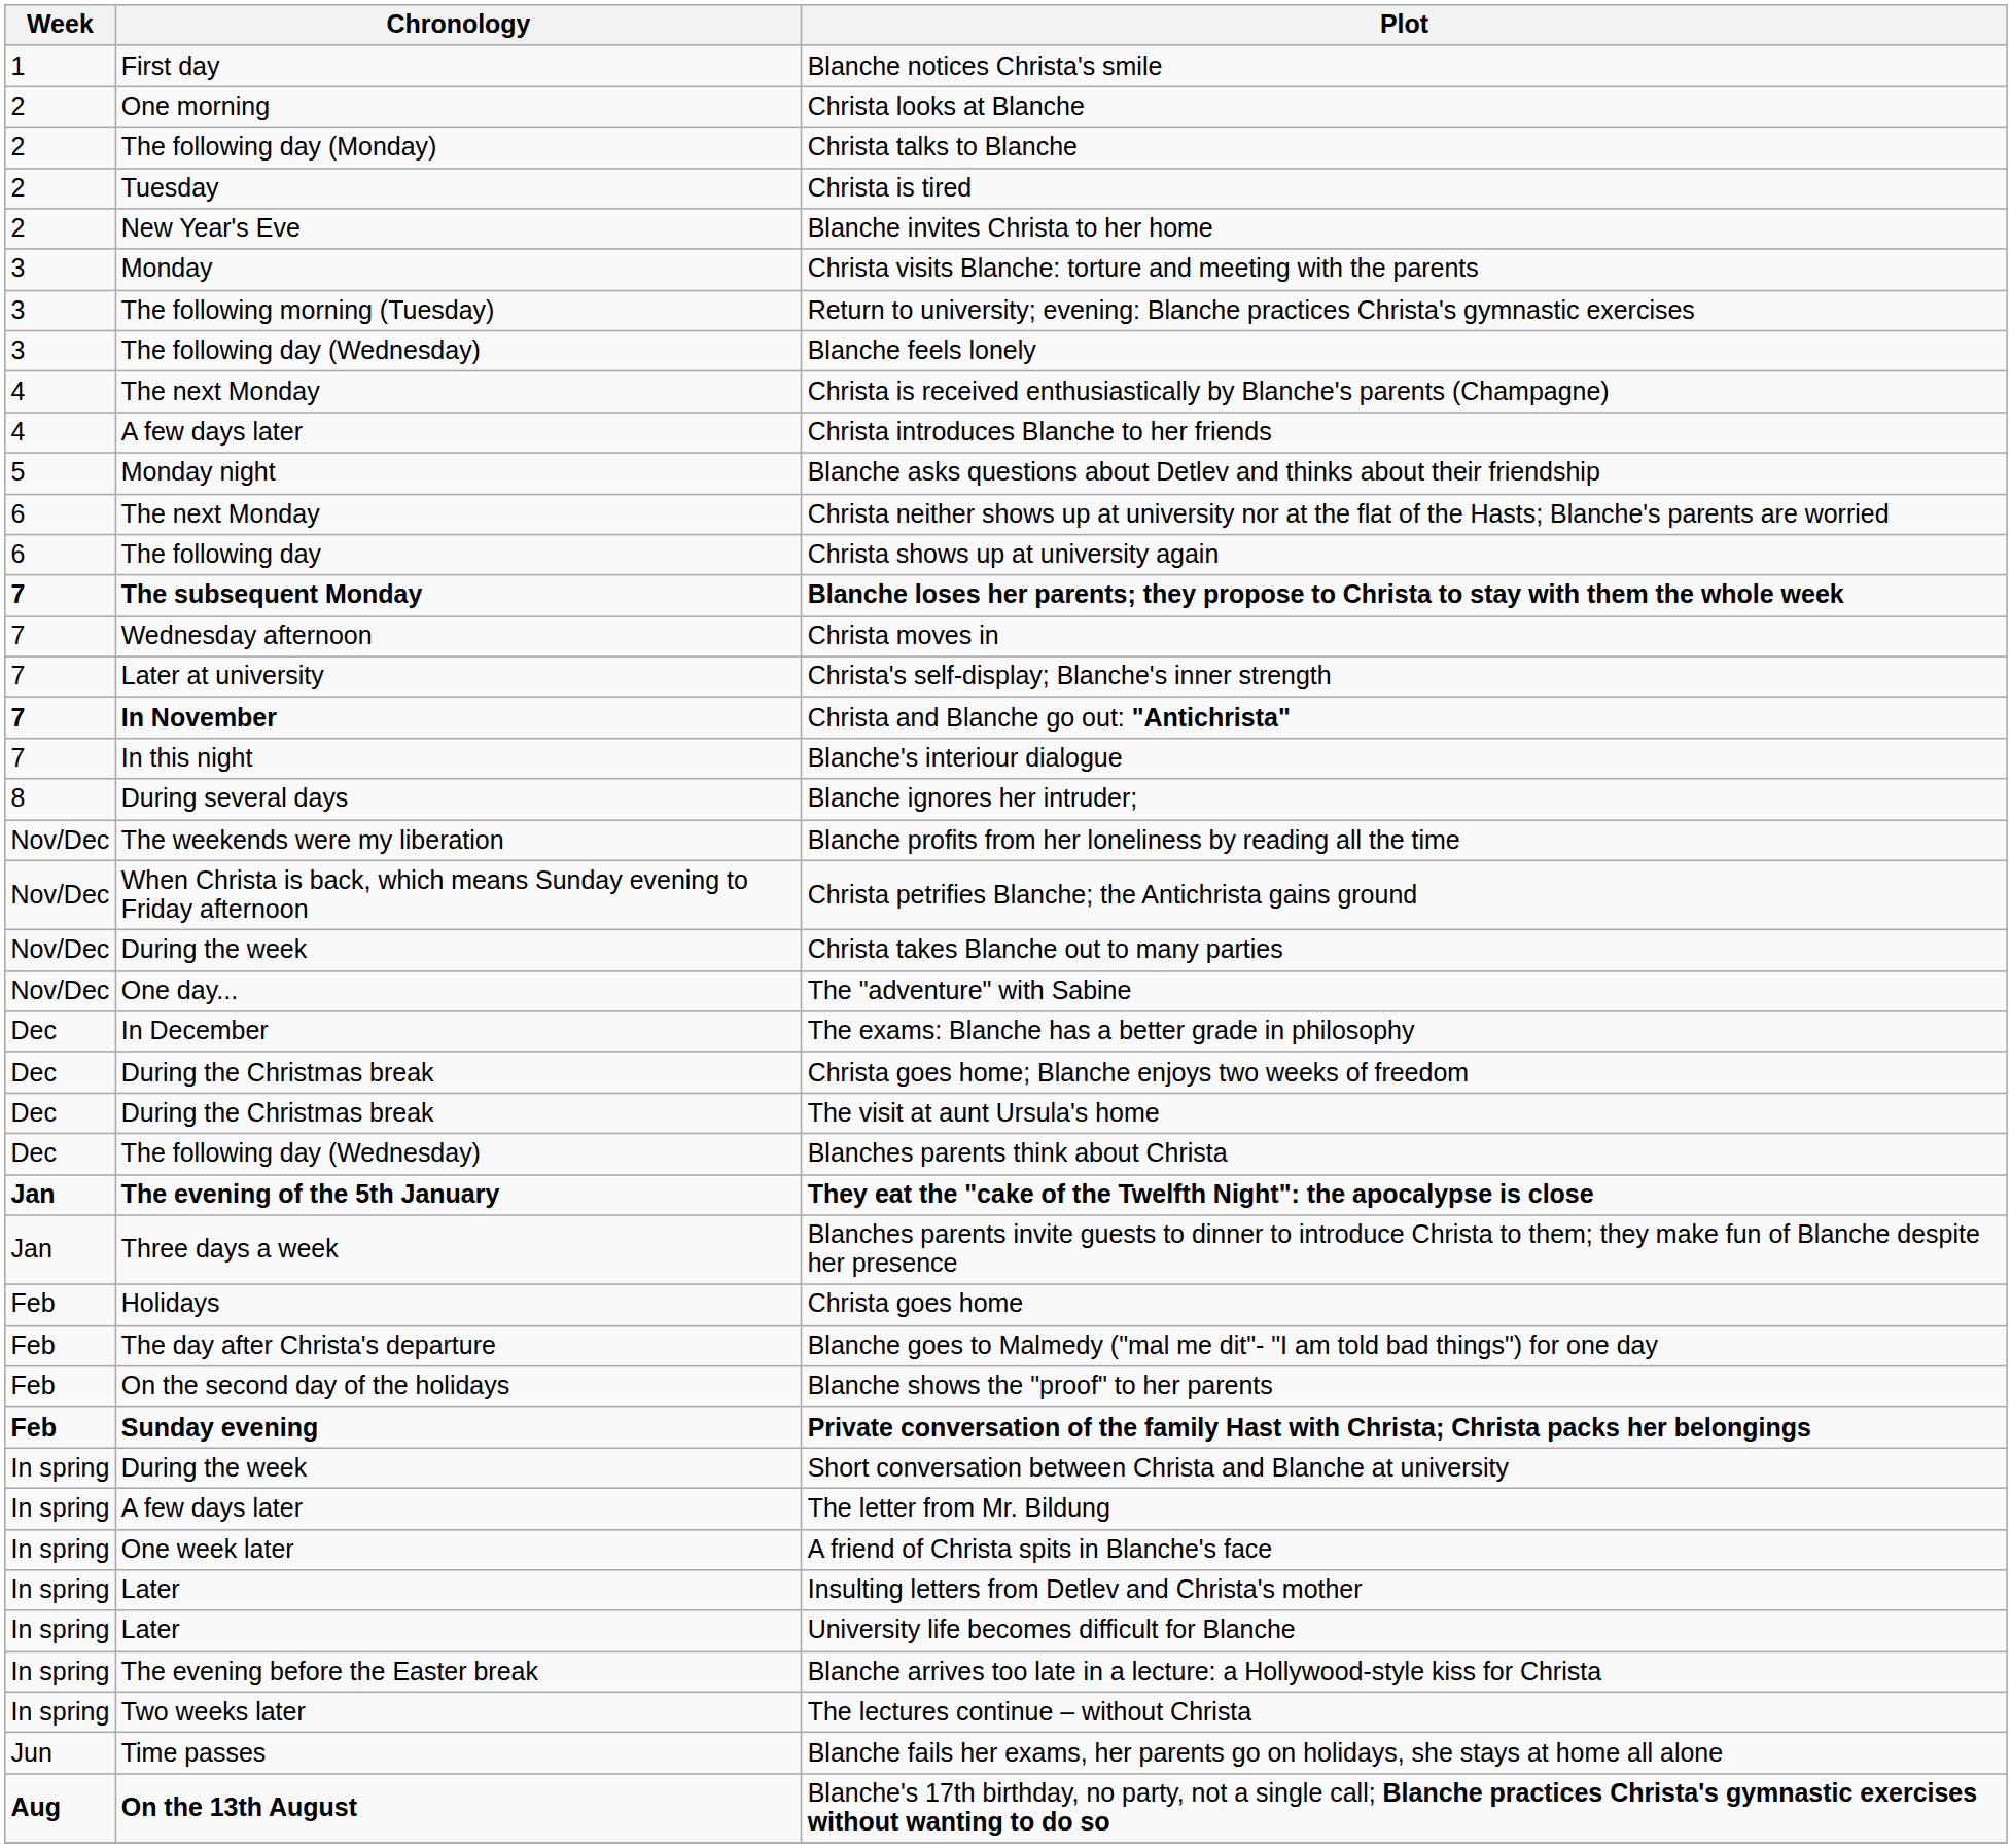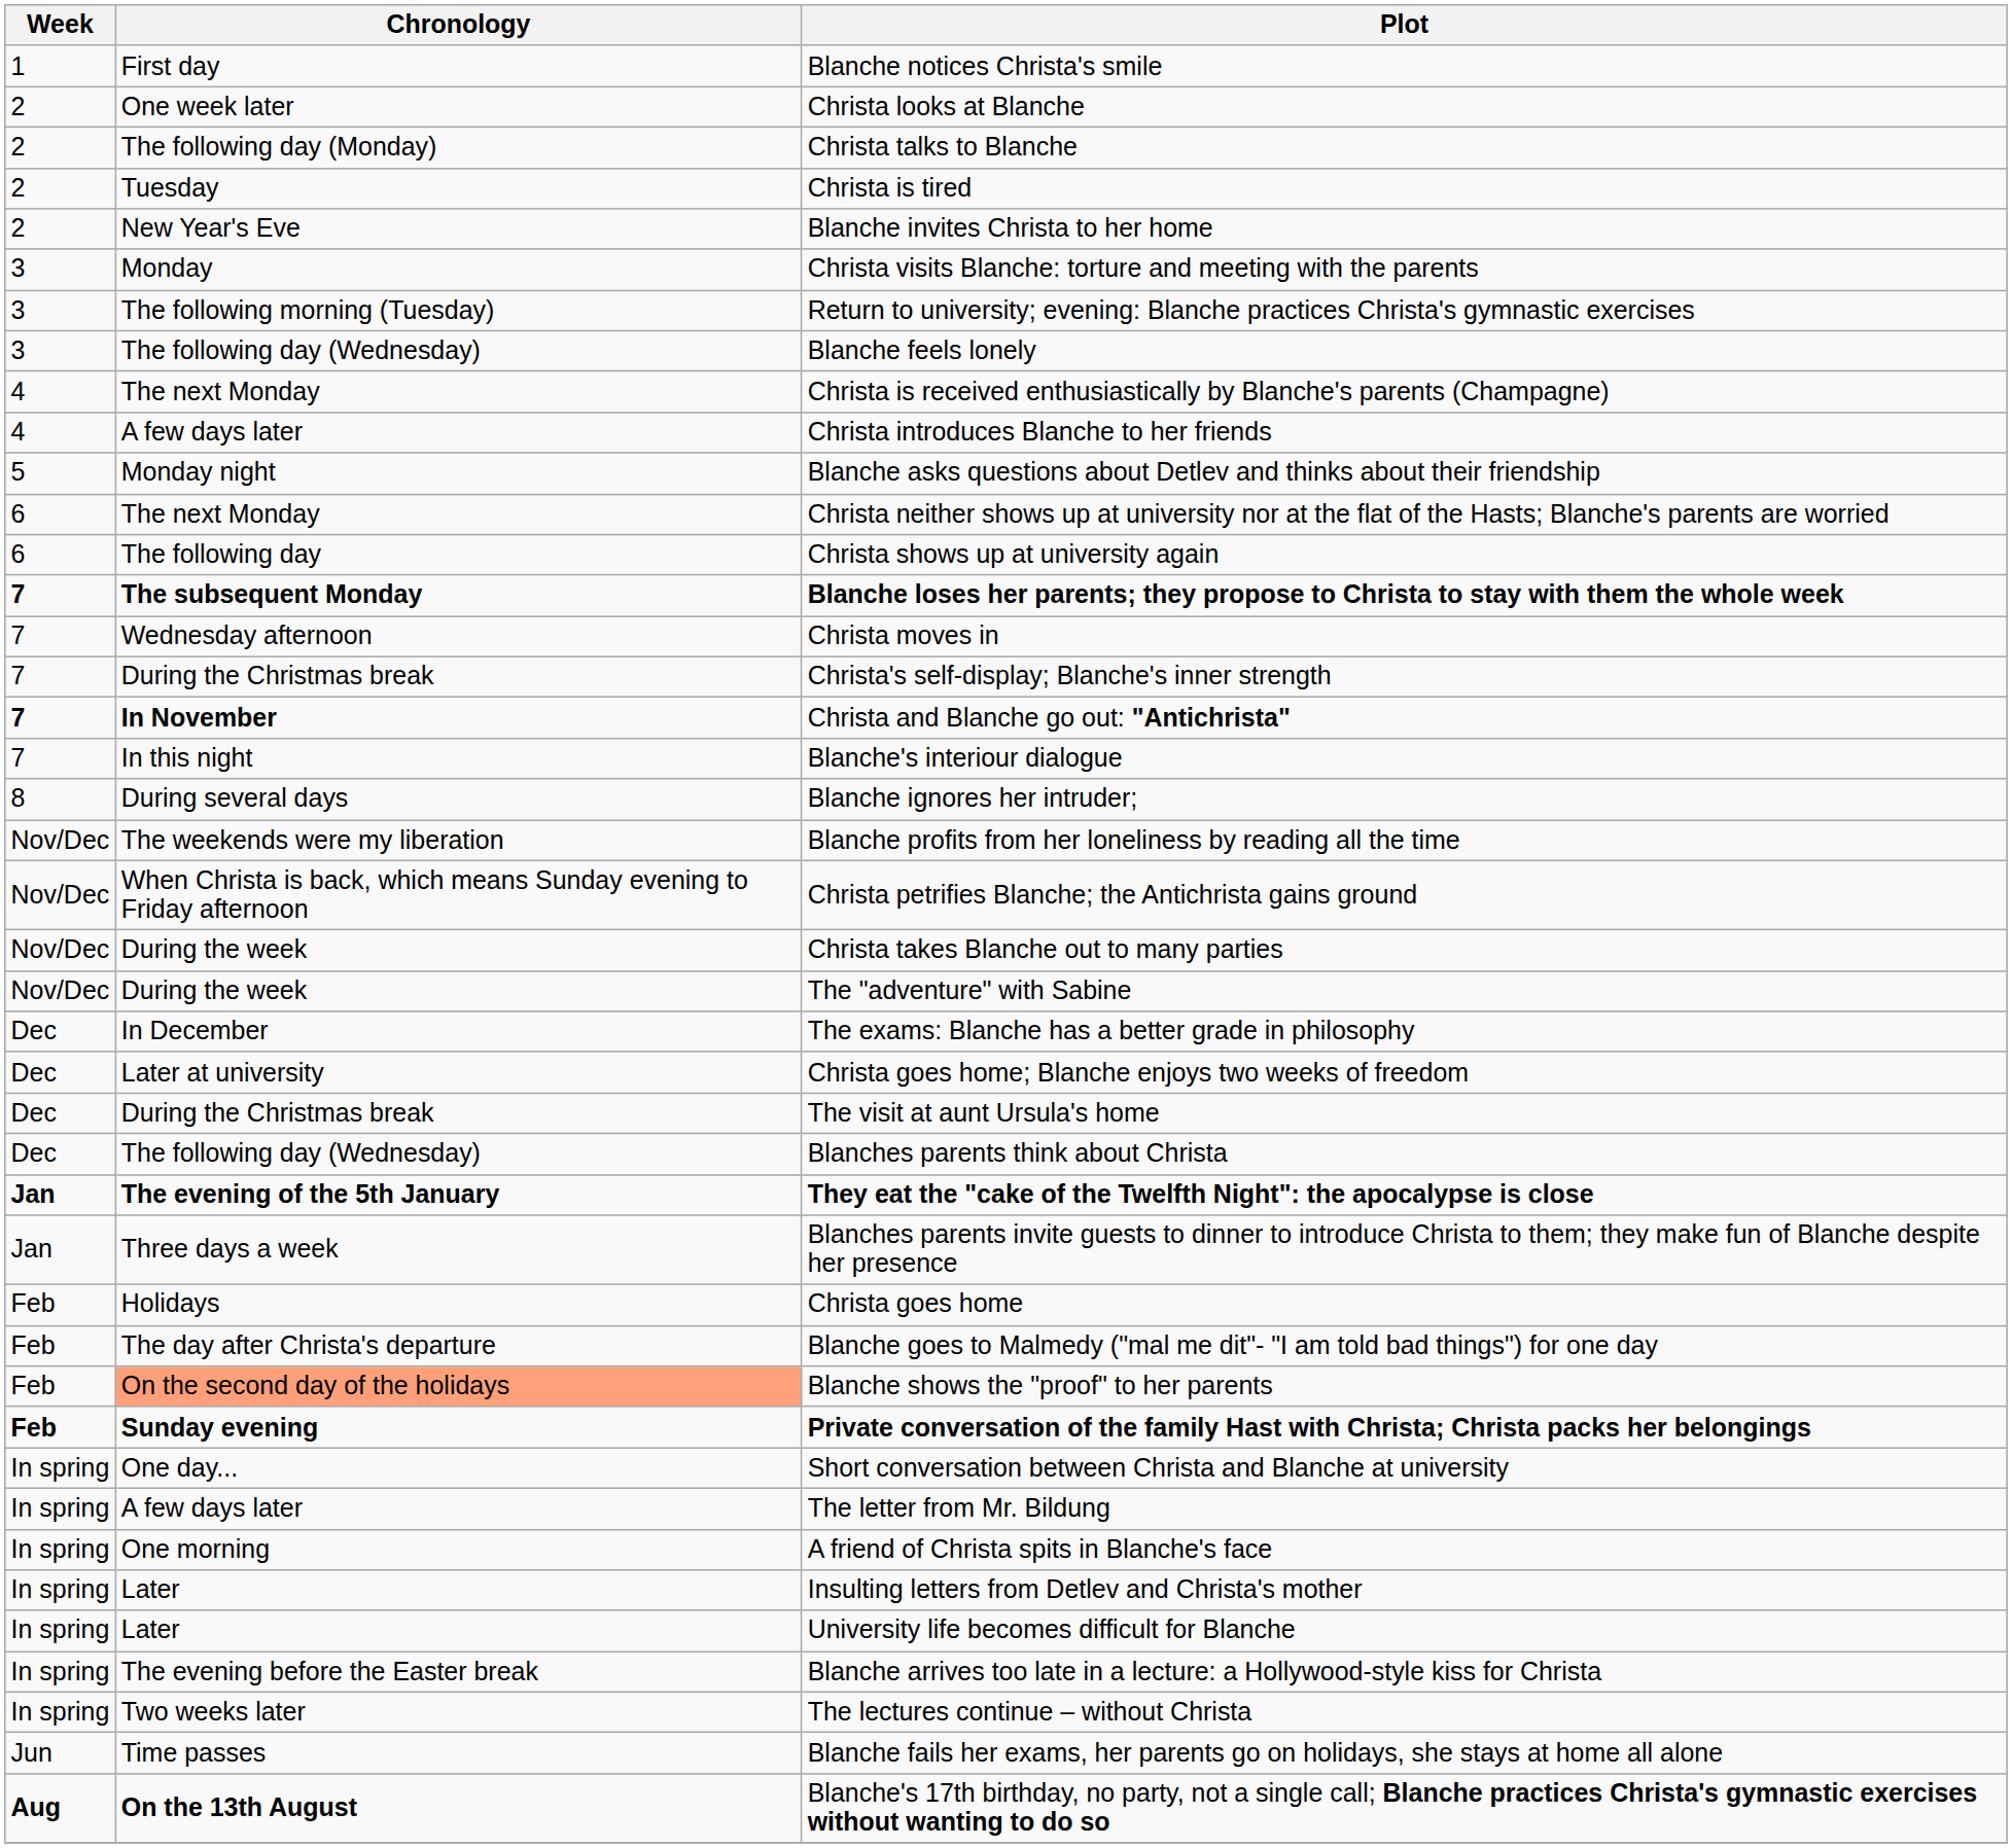 <table class="wikitable">
 <tr>
 <th>Week</th>
 <th>Chronology</th>
 <th>Plot</th>
 </tr>
 <tr>
 <td>1</td>
 <td>First day</td>
 <td>Blanche notices Christa's smile</td>
 </tr>
 <tr>
 <td>2</td>
-<td>One morning</td>
+<td>One week later</td>
 <td>Christa looks at Blanche</td>
 </tr>
 <tr>
 <td>2</td>
 <td>The following day (Monday)</td>
 <td>Christa talks to Blanche</td>
 </tr>
 <tr>
 <td>2</td>
 <td>Tuesday</td>
 <td>Christa is tired</td>
 </tr>
 <tr>
 <td>2</td>
 <td>New Year's Eve</td>
 <td>Blanche invites Christa to her home</td>
 </tr>
 <tr>
 <td>3</td>
 <td>Monday</td>
 <td>Christa visits Blanche: torture and meeting with the parents</td>
 </tr>
 <tr>
 <td>3</td>
 <td>The following morning (Tuesday)</td>
 <td>Return to university; evening: Blanche practices Christa's gymnastic exercises</td>
 </tr>
 <tr>
 <td>3</td>
 <td>The following day (Wednesday)</td>
 <td>Blanche feels lonely</td>
 </tr>
 <tr>
 <td>4</td>
 <td>The next Monday</td>
 <td>Christa is received enthusiastically by Blanche's parents  (Champagne)</td>
 </tr>
 <tr>
 <td>4</td>
 <td>A few days later</td>
 <td>Christa introduces Blanche to her friends</td>
 </tr>
 <tr>
 <td>5</td>
 <td>Monday night</td>
 <td>Blanche asks questions about Detlev and thinks about their friendship</td>
 </tr>
 <tr>
 <td>6</td>
 <td>The next Monday</td>
 <td>Christa neither shows up at university nor at the flat of the Hasts; Blanche's parents are worried</td>
 </tr>
 <tr>
 <td>6</td>
 <td>The following day</td>
 <td>Christa shows up at university again</td>
 </tr>
 <tr>
 <td><strong>7</strong></td>
 <td><strong>The subsequent Monday</strong></td>
 <td><strong>Blanche loses her parents; they propose to Christa to stay with them the whole week</strong></td>
 </tr>
 <tr>
 <td>7</td>
 <td>Wednesday afternoon</td>
 <td>Christa moves in</td>
 </tr>
 <tr>
 <td>7</td>
-<td>Later at university</td>
+<td>During the Christmas break</td>
 <td>Christa's self-display; Blanche's inner strength</td>
 </tr>
 <tr>
 <td><strong>7</strong></td>
 <td><strong>In November</strong></td>
 <td>Christa and Blanche go out: <strong>"Antichrista"</strong></td>
 </tr>
 <tr>
 <td>7</td>
 <td>In this night</td>
 <td>Blanche's interiour dialogue</td>
 </tr>
 <tr>
 <td>8</td>
 <td>During several days</td>
 <td>Blanche ignores her intruder;</td>
 </tr>
 <tr>
 <td>Nov/Dec</td>
 <td>The weekends were my liberation</td>
 <td>Blanche profits from her loneliness by reading all the time</td>
 </tr>
 <tr>
 <td>Nov/Dec</td>
 <td>When Christa is back, which means Sunday evening to Friday afternoon</td>
 <td>Christa petrifies Blanche; the Antichrista gains ground</td>
 </tr>
 <tr>
 <td>Nov/Dec</td>
 <td>During the week</td>
 <td>Christa takes Blanche out to many parties</td>
 </tr>
 <tr>
 <td>Nov/Dec</td>
-<td>One day...</td>
+<td>During the week</td>
 <td>The "adventure" with Sabine</td>
 </tr>
 <tr>
 <td>Dec</td>
 <td>In December</td>
 <td>The exams: Blanche has a better grade in philosophy</td>
 </tr>
 <tr>
 <td>Dec</td>
-<td>During the Christmas break</td>
+<td>Later at university</td>
 <td>Christa goes home; Blanche enjoys two weeks of freedom</td>
 </tr>
 <tr>
 <td>Dec</td>
 <td>During the Christmas break</td>
 <td>The visit at aunt Ursula's home</td>
 </tr>
 <tr>
 <td>Dec</td>
 <td>The following day (Wednesday)</td>
 <td>Blanches parents think about Christa</td>
 </tr>
 <tr>
 <td><strong>Jan</strong></td>
 <td><strong>The evening of the 5th January</strong></td>
 <td><strong>They eat the "cake of the Twelfth Night": the apocalypse is close</strong></td>
 </tr>
 <tr>
 <td>Jan</td>
 <td>Three days a week</td>
 <td>Blanches parents invite guests to dinner to introduce Christa to them; they make fun of Blanche despite her presence</td>
 </tr>
 <tr>
 <td>Feb</td>
 <td>Holidays</td>
 <td>Christa goes home</td>
 </tr>
 <tr>
 <td>Feb</td>
 <td>The day after Christa's departure</td>
 <td>Blanche goes to Malmedy ("mal me dit"- "I am told bad things") for one day</td>
 </tr>
 <tr>
 <td>Feb</td>
-<td>On the second day of the holidays</td>
+<td style="background: lightsalmon;">On the second day of the holidays</td>
 <td>Blanche shows the "proof" to her parents</td>
 </tr>
 <tr>
 <td><strong>Feb</strong></td>
 <td><strong>Sunday evening</strong></td>
 <td><strong>Private conversation of the family Hast with Christa; Christa packs her belongings</strong></td>
 </tr>
 <tr>
 <td>In spring</td>
-<td>During the week</td>
+<td>One day...</td>
 <td>Short conversation between Christa and Blanche at university</td>
 </tr>
 <tr>
 <td>In spring</td>
 <td>A few days later</td>
 <td>The letter from Mr. Bildung</td>
 </tr>
 <tr>
 <td>In spring</td>
-<td>One week later</td>
+<td>One morning</td>
 <td>A friend of Christa spits in Blanche's face</td>
 </tr>
 <tr>
 <td>In spring</td>
 <td>Later</td>
 <td>Insulting letters from Detlev and Christa's mother</td>
 </tr>
 <tr>
 <td>In spring</td>
 <td>Later</td>
 <td>University life becomes difficult for Blanche</td>
 </tr>
 <tr>
 <td>In spring</td>
 <td>The evening before the Easter break</td>
 <td>Blanche arrives too late in a lecture: a Hollywood-style kiss for Christa</td>
 </tr>
 <tr>
 <td>In spring</td>
 <td>Two weeks later</td>
 <td>The lectures continue – without Christa</td>
 </tr>
 <tr>
 <td>Jun</td>
 <td>Time passes</td>
 <td>Blanche fails her exams, her parents go on holidays, she stays at home all alone</td>
 </tr>
 <tr>
 <td><strong>Aug</strong></td>
 <td><strong>On the 13th August</strong></td>
 <td>Blanche's 17th birthday, no party, not a single call; <strong>Blanche practices Christa's gymnastic exercises without wanting to do so </strong></td>
 </tr>
 <tr>
 </tr>
 </table>
